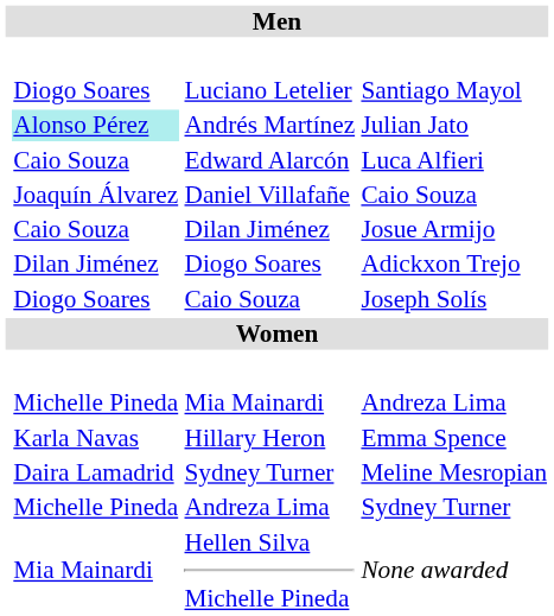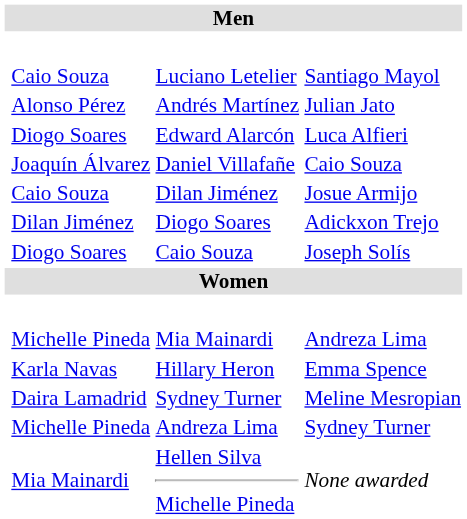 <table>
 <tr style="background:#dfdfdf;">
 <td colspan="7" style="text-align:center;"><strong>Men</strong></td>
 </tr>
 <tr>
 <th scope=row style="text-align:left"></th>
 <td valign=top><br></td>
 <td valign=top><br></td>
 <td valign=top><br></td>
 </tr>
 <tr>
 <th scope=row style="text-align:left"></th>
-<td> <a href='#'>Diogo Soares</a></td>
+<td> <a href='#'>Caio Souza</a></td>
 <td> <a href='#'>Luciano Letelier</a></td>
 <td> <a href='#'>Santiago Mayol</a></td>
 </tr>
 <tr>
 <th scope=row style="text-align:left"></th>
-<td style="background: paleturquoise;"> <a href='#'>Alonso Pérez</a></td>
+<td> <a href='#'>Alonso Pérez</a></td>
 <td> <a href='#'>Andrés Martínez</a></td>
 <td> <a href='#'>Julian Jato</a></td>
 </tr>
 <tr>
 <th scope=row style="text-align:left"></th>
-<td> <a href='#'>Caio Souza</a></td>
+<td> <a href='#'>Diogo Soares</a></td>
 <td> <a href='#'>Edward Alarcón</a></td>
 <td> <a href='#'>Luca Alfieri</a></td>
 </tr>
 <tr>
 <th scope=row style="text-align:left"></th>
 <td> <a href='#'>Joaquín Álvarez</a></td>
 <td> <a href='#'>Daniel Villafañe</a></td>
 <td> <a href='#'>Caio Souza</a></td>
 </tr>
 <tr>
 <th scope=row style="text-align:left"></th>
 <td> <a href='#'>Caio Souza</a></td>
 <td> <a href='#'>Dilan Jiménez</a></td>
 <td> <a href='#'>Josue Armijo</a></td>
 </tr>
 <tr>
 <th scope=row style="text-align:left"></th>
 <td> <a href='#'>Dilan Jiménez</a></td>
 <td> <a href='#'>Diogo Soares</a></td>
 <td> <a href='#'>Adickxon Trejo</a></td>
 </tr>
 <tr>
 <th scope=row style="text-align:left"></th>
 <td> <a href='#'>Diogo Soares</a></td>
 <td> <a href='#'>Caio Souza</a></td>
 <td> <a href='#'>Joseph Solís</a></td>
 </tr>
 <tr style="background:#dfdfdf;">
 <td colspan="7" style="text-align:center;"><strong>Women</strong></td>
 </tr>
 <tr>
 <th scope=row style="text-align:left"></th>
 <td valign=top><br></td>
 <td valign=top><br></td>
 <td valign=top><br></td>
 </tr>
 <tr>
 <th scope=row style="text-align:left"></th>
 <td> <a href='#'>Michelle Pineda</a></td>
 <td> <a href='#'>Mia Mainardi</a></td>
 <td> <a href='#'>Andreza Lima</a></td>
 </tr>
 <tr>
 <th scope=row style="text-align:left"></th>
 <td> <a href='#'>Karla Navas</a></td>
 <td> <a href='#'>Hillary Heron</a></td>
 <td> <a href='#'>Emma Spence</a></td>
 </tr>
 <tr>
 <th scope=row style="text-align:left"></th>
 <td> <a href='#'>Daira Lamadrid</a></td>
 <td> <a href='#'>Sydney Turner</a></td>
 <td> <a href='#'>Meline Mesropian</a></td>
 </tr>
 <tr>
 <th scope=row style="text-align:left"></th>
 <td> <a href='#'>Michelle Pineda</a></td>
 <td> <a href='#'>Andreza Lima</a></td>
 <td> <a href='#'>Sydney Turner</a></td>
 </tr>
 <tr>
 <th scope=row style="text-align:left"></th>
 <td> <a href='#'>Mia Mainardi</a></td>
 <td> <a href='#'>Hellen Silva</a><hr> <a href='#'>Michelle Pineda</a></td>
 <td><em>None awarded</em></td>
 </tr>
 </table>
